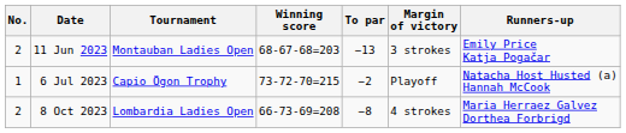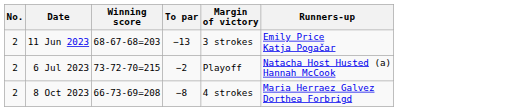 <table class="wikitable" style="font-size:95%;">
 <tr>
 <th>No.</th>
 <th>Date</th>
-<th>Tournament</th>
 <th>Winning<br>score</th>
 <th>To par</th>
 <th>Margin<br>of victory</th>
 <th>Runners-up</th>
 </tr>
 <tr>
 <td align=center>2</td>
 <td align=right>11 Jun <a href='#'>2023</a></td>
-<td><a href='#'>Montauban Ladies Open</a></td>
 <td>68-67-68=203</td>
 <td align=center>−13</td>
 <td>3 strokes</td>
 <td> <a href='#'>Emily Price</a><br> <a href='#'>Katja Pogačar</a></td>
 </tr>
 <tr>
-<td align=center>1</td>
+<td align=center>2</td>
 <td align=right>6 Jul 2023</td>
-<td><a href='#'>Capio Ögon Trophy</a></td>
 <td>73-72-70=215</td>
 <td align=center>−2</td>
 <td>Playoff</td>
 <td> <a href='#'>Natacha Host Husted</a> (a)<br> <a href='#'>Hannah McCook</a></td>
 </tr>
 <tr>
 <td align=center>2</td>
 <td align=right>8 Oct 2023</td>
-<td><a href='#'>Lombardia Ladies Open</a></td>
 <td>66-73-69=208</td>
 <td align=center>−8</td>
 <td>4 strokes</td>
 <td> <a href='#'>Maria Herraez Galvez</a><br> <a href='#'>Dorthea Forbrigd</a></td>
 </tr>
 </table>
